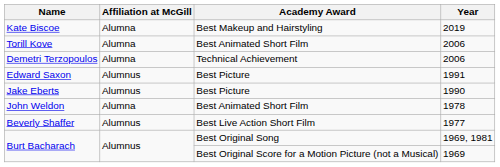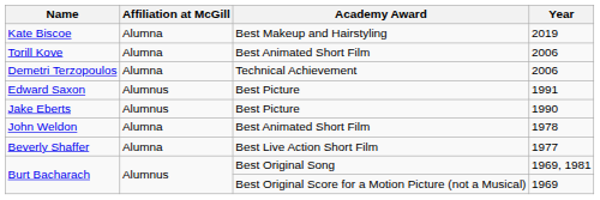 <table class="wikitable">
 <tr>
 <th>Name</th>
 <th>Affiliation at McGill</th>
 <th>Academy Award</th>
 <th>Year</th>
 </tr>
 <tr>
 <td><a href='#'>Kate Biscoe</a></td>
 <td>Alumna</td>
 <td>Best Makeup and Hairstyling</td>
 <td>2019</td>
 </tr>
 <tr>
 <td><a href='#'>Torill Kove</a></td>
 <td>Alumna</td>
 <td>Best Animated Short Film</td>
 <td>2006</td>
 </tr>
 <tr>
 <td><a href='#'>Demetri Terzopoulos</a></td>
 <td>Alumna</td>
 <td>Technical Achievement</td>
 <td>2006</td>
 </tr>
 <tr>
 <td><a href='#'>Edward Saxon</a></td>
 <td>Alumnus</td>
 <td>Best Picture</td>
 <td>1991</td>
 </tr>
 <tr>
 <td><a href='#'>Jake Eberts</a></td>
 <td>Alumnus</td>
 <td>Best Picture</td>
 <td>1990</td>
 </tr>
 <tr>
 <td><a href='#'>John Weldon</a></td>
 <td>Alumna</td>
 <td>Best Animated Short Film</td>
 <td>1978</td>
 </tr>
 <tr>
 <td><a href='#'>Beverly Shaffer</a></td>
-<td>Alumnus</td>
+<td>Alumna</td>
 <td>Best Live Action Short Film</td>
 <td>1977</td>
 </tr>
 <tr>
 <td rowspan="2"><a href='#'>Burt Bacharach</a></td>
 <td rowspan="2">Alumnus</td>
 <td>Best Original Song</td>
 <td>1969, 1981</td>
 </tr>
 <tr>
 <td>Best Original Score for a Motion Picture (not a Musical)</td>
 <td>1969</td>
 </tr>
 </table>
